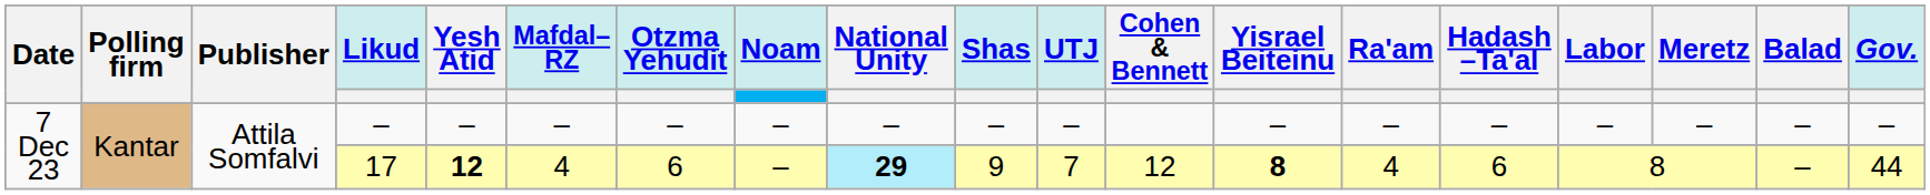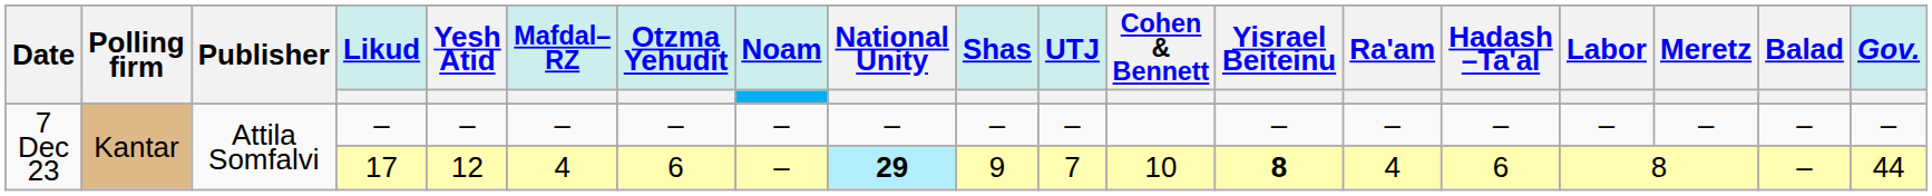 <table class="wikitable sortable" style=text-align:center;font-size:90%;line-height:12px>
 <tr>
 <th rowspan=2>Date</th>
 <th rowspan=2>Polling firm</th>
 <th rowspan=2>Publisher</th>
 <th style=background:#cee><a href='#'>Likud</a></th>
 <th><a href='#'>Yesh<br>Atid</a></th>
 <th style=background:#cee;font-size:90%><a href='#'>Mafdal–<br>RZ</a></th>
 <th style=background:#cee><a href='#'>Otzma<br>Yehudit</a></th>
 <th style=background:#cee><a href='#'>Noam</a></th>
 <th><a href='#'>National<br>Unity</a></th>
 <th style=background:#cee><a href='#'>Shas</a></th>
 <th style=background:#cee><a href='#'>UTJ</a></th>
 <th style=font-size:90%><a href='#'>Cohen</a> &<br><a href='#'>Bennett</a></th>
 <th><a href='#'>Yisrael<br>Beiteinu</a></th>
 <th><a href='#'>Ra'am</a></th>
 <th><a href='#'>Hadash<br>–Ta'al</a></th>
 <th><a href='#'>Labor</a></th>
 <th><a href='#'>Meretz</a></th>
 <th><a href='#'>Balad</a></th>
 <th style=background:#cee><a href='#'><em>Gov.</em></a></th>
 </tr>
 <tr>
 <th style=background:></th>
 <th style=background:></th>
 <th style=background:></th>
 <th style=background:></th>
 <th style=background:#01AFF0></th>
 <th style=background:></th>
 <th style=background:></th>
 <th style=background:></th>
 <th style=background:></th>
 <th style=background:></th>
 <th style=background:></th>
 <th style=background:></th>
 <th style=background:></th>
 <th style=background:></th>
 <th style=background:></th>
 <th style=background:></th>
 </tr>
 <tr>
 <td rowspan=2 data-sort-value=2023-12-07>7 Dec 23</td>
 <td rowspan=2 style=background:burlywood>Kantar</td>
 <td rowspan=2>Attila Somfalvi</td>
 <td>–					</td>
 <td>–					</td>
 <td>–					</td>
 <td>–					</td>
 <td>–					</td>
 <td>–					</td>
 <td>–					</td>
 <td>–					</td>
 <td>			</td>
 <td>–					</td>
 <td>–					</td>
 <td>–					</td>
 <td>–					</td>
 <td>–					</td>
 <td>–					</td>
 <td>–					</td>
 </tr>
 <tr style=background:#fffdb0>
 <td>17					</td>
-<td><strong>12					</strong></td>
+<td>12					</td>
 <td>4					</td>
 <td>6					</td>
 <td>–					</td>
 <td style=background:#B2EDFB><strong>29</strong>	</td>
 <td>9					</td>
 <td>7					</td>
-<td>12					</td>
+<td>10					</td>
 <td><strong>8					</strong></td>
 <td>4					</td>
 <td>6					</td>
 <td colspan=2>8		</td>
 <td>–					</td>
 <td>44					</td>
 </tr>
 </table>
